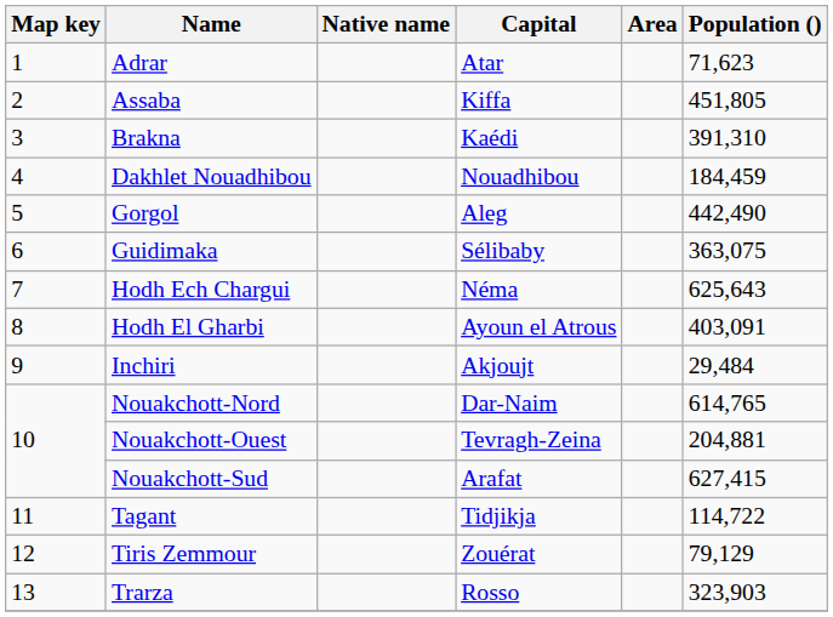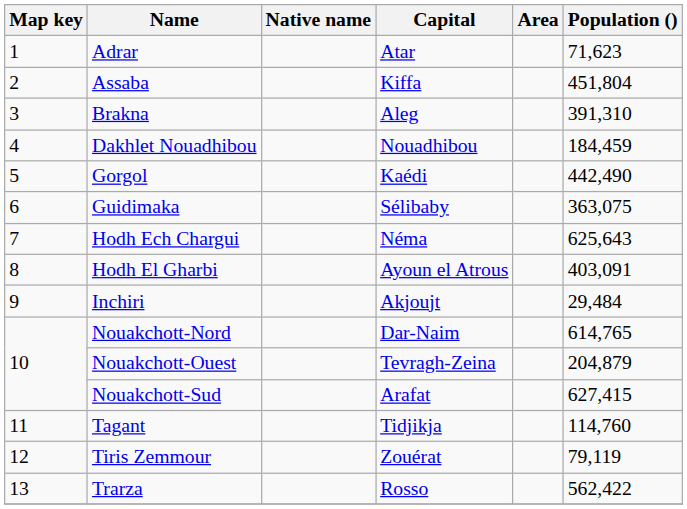 <table class="wikitable sortable">
 <tr>
 <th>Map key</th>
 <th>Name</th>
 <th>Native name</th>
 <th>Capital</th>
 <th>Area</th>
 <th>Population ()</th>
 </tr>
 <tr>
 <td>1</td>
 <td><a href='#'>Adrar</a></td>
 <td></td>
 <td><a href='#'>Atar</a></td>
 <td></td>
 <td>71,623</td>
 </tr>
 <tr>
 <td>2</td>
 <td><a href='#'>Assaba</a></td>
 <td></td>
 <td><a href='#'>Kiffa</a></td>
 <td></td>
-<td>451,805</td>
+<td>451,804</td>
 </tr>
 <tr>
 <td>3</td>
 <td><a href='#'>Brakna</a></td>
 <td></td>
-<td><a href='#'>Kaédi</a></td>
+<td><a href='#'>Aleg</a></td>
 <td></td>
 <td>391,310</td>
 </tr>
 <tr>
 <td>4</td>
 <td><a href='#'>Dakhlet Nouadhibou</a></td>
 <td></td>
 <td><a href='#'>Nouadhibou</a></td>
 <td></td>
 <td>184,459</td>
 </tr>
 <tr>
 <td>5</td>
 <td><a href='#'>Gorgol</a></td>
 <td></td>
-<td><a href='#'>Aleg</a></td>
+<td><a href='#'>Kaédi</a></td>
 <td></td>
 <td>442,490</td>
 </tr>
 <tr>
 <td>6</td>
 <td><a href='#'>Guidimaka</a></td>
 <td></td>
 <td><a href='#'>Sélibaby</a></td>
 <td></td>
 <td>363,075</td>
 </tr>
 <tr>
 <td>7</td>
 <td><a href='#'>Hodh Ech Chargui</a></td>
 <td></td>
 <td><a href='#'>Néma</a></td>
 <td></td>
 <td>625,643</td>
 </tr>
 <tr>
 <td>8</td>
 <td><a href='#'>Hodh El Gharbi</a></td>
 <td></td>
 <td><a href='#'>Ayoun el Atrous</a></td>
 <td></td>
 <td>403,091</td>
 </tr>
 <tr>
 <td>9</td>
 <td><a href='#'>Inchiri</a></td>
 <td></td>
 <td><a href='#'>Akjoujt</a></td>
 <td></td>
 <td>29,484</td>
 </tr>
 <tr>
 <td rowspan="3">10</td>
 <td><a href='#'>Nouakchott-Nord</a></td>
 <td></td>
 <td><a href='#'>Dar-Naim</a></td>
 <td></td>
 <td>614,765</td>
 </tr>
 <tr>
 <td><a href='#'>Nouakchott-Ouest</a></td>
 <td></td>
 <td><a href='#'>Tevragh-Zeina</a></td>
 <td></td>
-<td>204,881</td>
+<td>204,879</td>
 </tr>
 <tr>
 <td><a href='#'>Nouakchott-Sud</a></td>
 <td></td>
 <td><a href='#'>Arafat</a></td>
 <td></td>
 <td>627,415</td>
 </tr>
 <tr>
 <td>11</td>
 <td><a href='#'>Tagant</a></td>
 <td></td>
 <td><a href='#'>Tidjikja</a></td>
 <td></td>
-<td>114,722</td>
+<td>114,760</td>
 </tr>
 <tr>
 <td>12</td>
 <td><a href='#'>Tiris Zemmour</a></td>
 <td></td>
 <td><a href='#'>Zouérat</a></td>
 <td></td>
-<td>79,129</td>
+<td>79,119</td>
 </tr>
 <tr>
 <td>13</td>
 <td><a href='#'>Trarza</a></td>
 <td></td>
 <td><a href='#'>Rosso</a></td>
 <td></td>
-<td>323,903</td>
+<td>562,422</td>
 </tr>
 <tr>
 </tr>
 </table>
